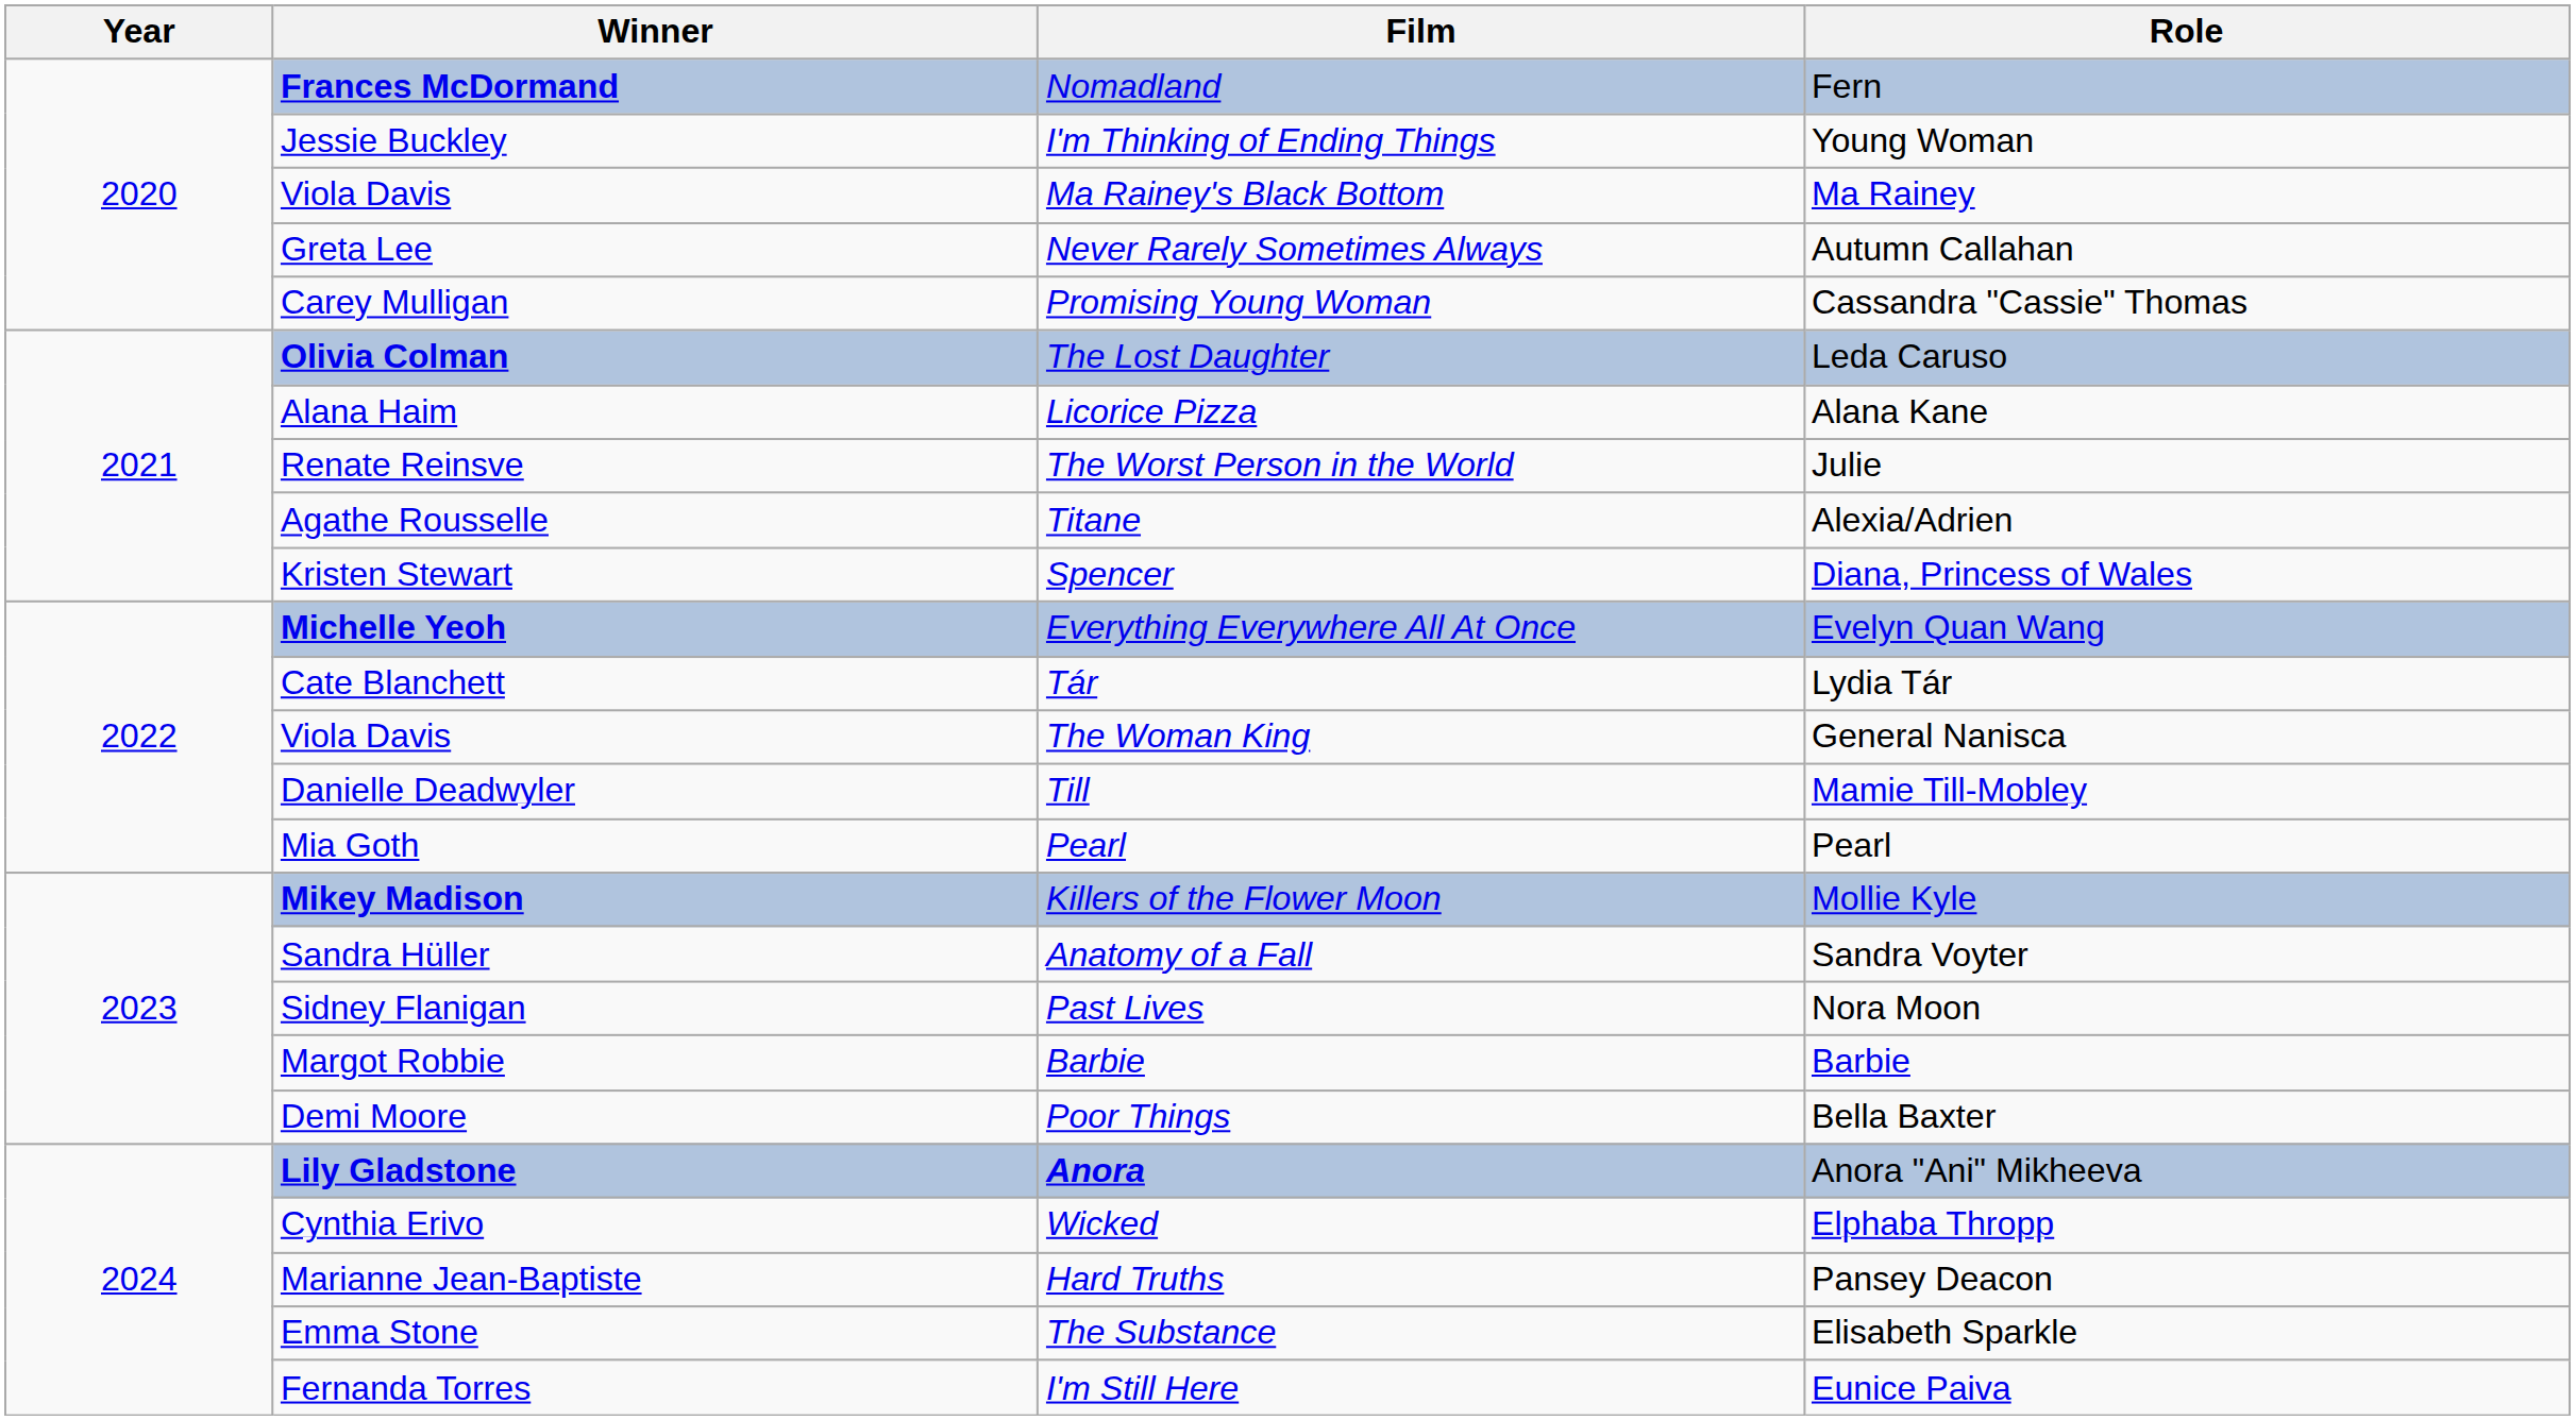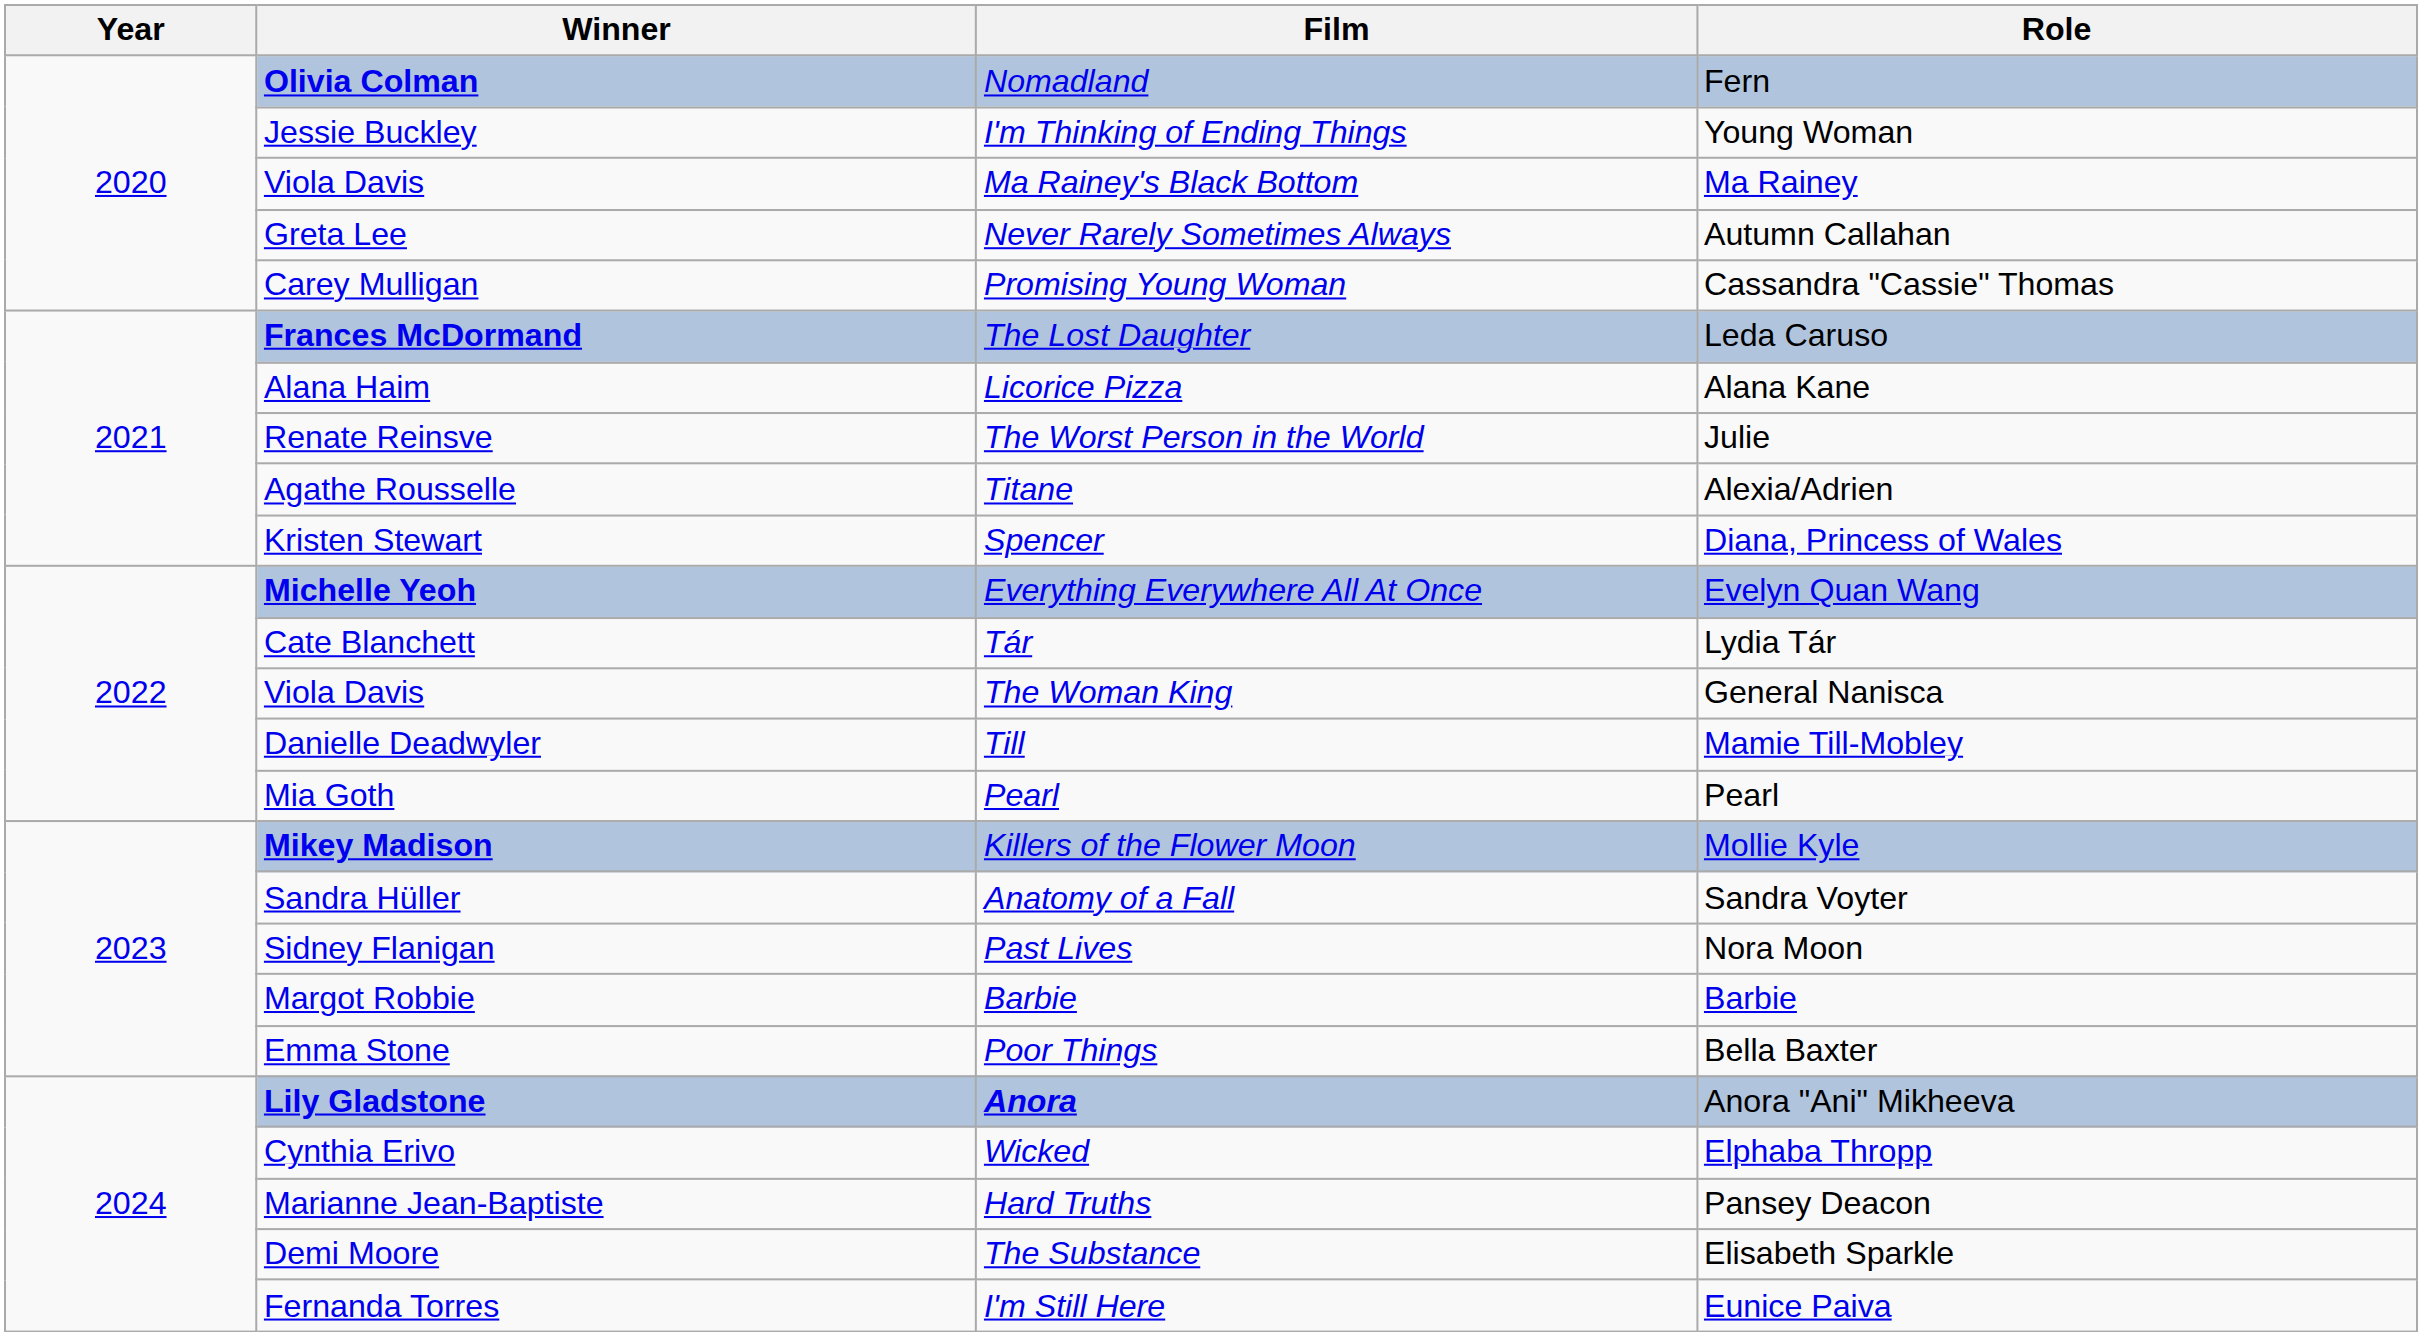 <table class="wikitable" width="95%" cellpadding="5">
 <tr>
 <th width="100"><strong>Year</strong></th>
 <th width="300"><strong>Winner</strong></th>
 <th width="300"><strong>Film</strong></th>
 <th width="300"><strong>Role</strong></th>
 </tr>
 <tr>
 <td rowspan="5" style="text-align:center;"><a href='#'>2020</a></td>
-<td style="background:#B0C4DE;"><strong><a href='#'>Frances McDormand</a></strong></td>
+<td style="background:#B0C4DE;"><strong><a href='#'>Olivia Colman</a></strong></td>
 <td style="background:#B0C4DE;"><em><a href='#'>Nomadland</a></em></td>
 <td style="background:#B0C4DE;">Fern</td>
 </tr>
 <tr>
 <td><a href='#'>Jessie Buckley</a></td>
 <td><em><a href='#'>I'm Thinking of Ending Things</a></em></td>
 <td>Young Woman</td>
 </tr>
 <tr>
 <td><a href='#'>Viola Davis</a></td>
 <td><em><a href='#'>Ma Rainey's Black Bottom</a></em></td>
 <td><a href='#'>Ma Rainey</a></td>
 </tr>
 <tr>
 <td><a href='#'>Greta Lee</a></td>
 <td><em><a href='#'>Never Rarely Sometimes Always</a></em></td>
 <td>Autumn Callahan</td>
 </tr>
 <tr>
 <td><a href='#'>Carey Mulligan</a></td>
 <td><em><a href='#'>Promising Young Woman</a></em></td>
 <td>Cassandra "Cassie" Thomas</td>
 </tr>
 <tr>
 <td rowspan="5" style="text-align:center;"><a href='#'>2021</a></td>
-<td style="background:#B0C4DE;"><strong><a href='#'>Olivia Colman</a></strong></td>
+<td style="background:#B0C4DE;"><strong><a href='#'>Frances McDormand</a></strong></td>
 <td style="background:#B0C4DE;"><em><a href='#'>The Lost Daughter</a></em></td>
 <td style="background:#B0C4DE;">Leda Caruso</td>
 </tr>
 <tr>
 <td><a href='#'>Alana Haim</a></td>
 <td><em><a href='#'>Licorice Pizza</a></em></td>
 <td>Alana Kane</td>
 </tr>
 <tr>
 <td><a href='#'>Renate Reinsve</a></td>
 <td><em><a href='#'>The Worst Person in the World</a></em></td>
 <td>Julie</td>
 </tr>
 <tr>
 <td><a href='#'>Agathe Rousselle</a></td>
 <td><em><a href='#'>Titane</a></em></td>
 <td>Alexia/Adrien</td>
 </tr>
 <tr>
 <td><a href='#'>Kristen Stewart</a></td>
 <td><em><a href='#'>Spencer</a></em></td>
 <td><a href='#'>Diana, Princess of Wales</a></td>
 </tr>
 <tr>
 <td rowspan="5" style="text-align:center;"><a href='#'>2022</a></td>
 <td style="background:#B0C4DE;"><strong><a href='#'>Michelle Yeoh</a></strong></td>
 <td style="background:#B0C4DE;"><em><a href='#'>Everything Everywhere All At Once</a></em></td>
 <td style="background:#B0C4DE;"><a href='#'>Evelyn Quan Wang</a></td>
 </tr>
 <tr>
 <td><a href='#'>Cate Blanchett</a></td>
 <td><em><a href='#'>Tár</a></em></td>
 <td>Lydia Tár</td>
 </tr>
 <tr>
 <td><a href='#'>Viola Davis</a></td>
 <td><em><a href='#'>The Woman King</a></em></td>
 <td>General Nanisca</td>
 </tr>
 <tr>
 <td><a href='#'>Danielle Deadwyler</a></td>
 <td><em><a href='#'>Till</a></em></td>
 <td><a href='#'>Mamie Till-Mobley</a></td>
 </tr>
 <tr>
 <td><a href='#'>Mia Goth</a></td>
 <td><a href='#'><em>Pearl</em></a></td>
 <td>Pearl</td>
 </tr>
 <tr>
 <td rowspan="5" style="text-align:center;"><a href='#'>2023</a></td>
 <td style="background:#B0C4DE;"><strong><a href='#'>Mikey Madison</a></strong></td>
 <td style="background:#B0C4DE;"><em><a href='#'>Killers of the Flower Moon</a></em></td>
 <td style="background:#B0C4DE;"><a href='#'>Mollie Kyle</a></td>
 </tr>
 <tr>
 <td><a href='#'>Sandra Hüller</a></td>
 <td><em><a href='#'>Anatomy of a Fall</a></em></td>
 <td>Sandra Voyter</td>
 </tr>
 <tr>
 <td><a href='#'>Sidney Flanigan</a></td>
 <td><em><a href='#'>Past Lives</a></em></td>
 <td>Nora Moon</td>
 </tr>
 <tr>
 <td><a href='#'>Margot Robbie</a></td>
 <td><em><a href='#'>Barbie</a></em></td>
 <td><a href='#'>Barbie</a></td>
 </tr>
 <tr>
-<td><a href='#'>Demi Moore</a></td>
+<td><a href='#'>Emma Stone</a></td>
 <td><em><a href='#'>Poor Things</a></em></td>
 <td>Bella Baxter</td>
 </tr>
 <tr>
 <td rowspan="5" style="text-align:center;"><a href='#'>2024</a></td>
 <td style="background:#B0C4DE;"><strong><a href='#'>Lily Gladstone</a></strong></td>
 <td style="background:#B0C4DE;"><strong><em><a href='#'>Anora</a></em></strong></td>
 <td style="background:#B0C4DE;">Anora "Ani" Mikheeva</td>
 </tr>
 <tr>
 <td><a href='#'>Cynthia Erivo</a></td>
 <td><em><a href='#'>Wicked</a></em></td>
 <td><a href='#'>Elphaba Thropp</a></td>
 </tr>
 <tr>
 <td><a href='#'>Marianne Jean-Baptiste</a></td>
 <td><em><a href='#'>Hard Truths</a></em></td>
 <td>Pansey Deacon</td>
 </tr>
 <tr>
-<td><a href='#'>Emma Stone</a></td>
+<td><a href='#'>Demi Moore</a></td>
 <td><em><a href='#'>The Substance</a></em></td>
 <td>Elisabeth Sparkle</td>
 </tr>
 <tr>
 <td><a href='#'>Fernanda Torres</a></td>
 <td><em><a href='#'>I'm Still Here</a></em></td>
 <td><a href='#'>Eunice Paiva</a></td>
 </tr>
 </table>
